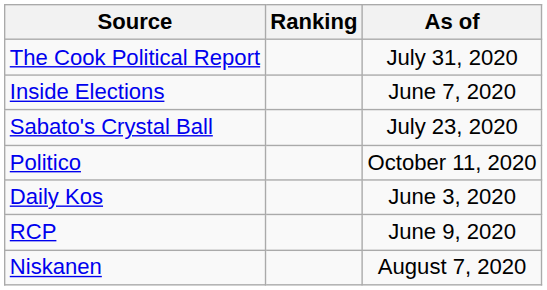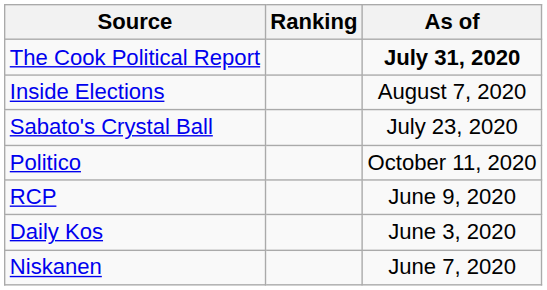 <table class="wikitable" style="text-align:center">
 <tr>
 <th>Source</th>
 <th>Ranking</th>
 <th>As of</th>
 </tr>
 <tr>
 <td align=left><a href='#'>The Cook Political Report</a></td>
 <td></td>
-<td>July 31, 2020</td>
+<td><strong>July 31, 2020</strong></td>
 </tr>
 <tr>
 <td align=left><a href='#'>Inside Elections</a></td>
 <td></td>
-<td>June 7, 2020</td>
+<td>August 7, 2020</td>
 </tr>
 <tr>
 <td align=left><a href='#'>Sabato's Crystal Ball</a></td>
 <td></td>
 <td>July 23, 2020</td>
 </tr>
 <tr>
 <td align="left"><a href='#'>Politico</a></td>
 <td></td>
 <td>October 11, 2020</td>
 </tr>
 <tr>
+<td align="left"><a href='#'>RCP</a></td>
+<td></td>
+<td>June 9, 2020</td>
+</tr>
+<tr>
 <td align="left"><a href='#'>Daily Kos</a></td>
 <td></td>
 <td>June 3, 2020</td>
 </tr>
 <tr>
-<td align="left"><a href='#'>RCP</a></td>
-<td></td>
-<td>June 9, 2020</td>
-</tr>
-<tr>
 <td align="left"><a href='#'>Niskanen</a></td>
 <td></td>
-<td>August 7, 2020</td>
+<td>June 7, 2020</td>
 </tr>
 </table>
